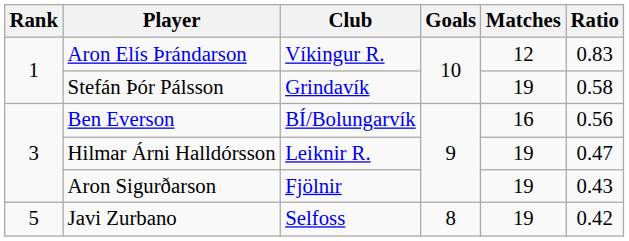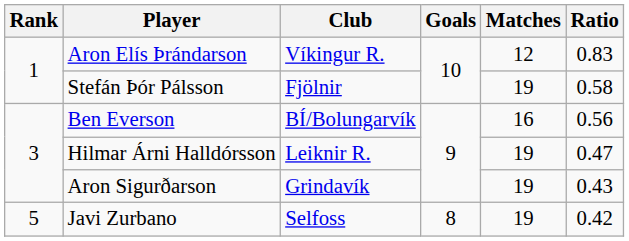 <table class="wikitable">
 <tr>
 <th>Rank</th>
 <th>Player</th>
 <th>Club</th>
 <th>Goals</th>
 <th>Matches</th>
 <th>Ratio</th>
 </tr>
 <tr>
 <td align=center rowspan="2">1</td>
 <td><a href='#'>Aron Elís Þrándarson</a></td>
 <td><a href='#'>Víkingur R.</a></td>
 <td align=center rowspan="2">10</td>
 <td align=center>12</td>
 <td align=center>0.83</td>
 </tr>
 <tr>
 <td>Stefán Þór Pálsson</td>
-<td><a href='#'>Grindavík</a></td>
+<td><a href='#'>Fjölnir</a></td>
 <td align=center>19</td>
 <td align=center>0.58</td>
 </tr>
 <tr>
 <td align=center rowspan="3">3</td>
 <td><a href='#'>Ben Everson</a></td>
 <td><a href='#'>BÍ/Bolungarvík</a></td>
 <td align=center rowspan="3">9</td>
 <td align=center>16</td>
 <td align=center>0.56</td>
 </tr>
 <tr>
 <td>Hilmar Árni Halldórsson</td>
 <td><a href='#'>Leiknir R.</a></td>
 <td align=center>19</td>
 <td align=center>0.47</td>
 </tr>
 <tr>
 <td>Aron Sigurðarson</td>
-<td><a href='#'>Fjölnir</a></td>
+<td><a href='#'>Grindavík</a></td>
 <td align=center>19</td>
 <td align=center>0.43</td>
 </tr>
 <tr>
 <td align=center>5</td>
 <td>Javi Zurbano</td>
 <td><a href='#'>Selfoss</a></td>
 <td align=center>8</td>
 <td align=center>19</td>
 <td align=center>0.42</td>
 </tr>
 </table>
